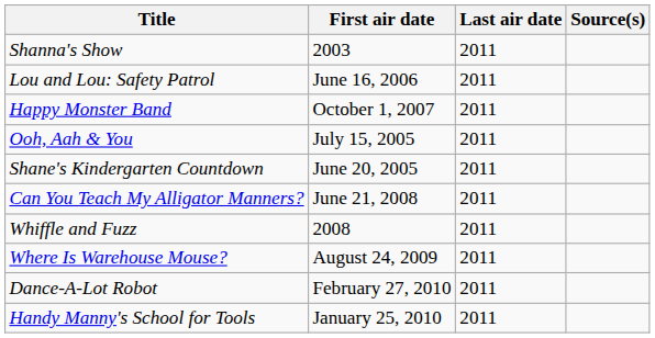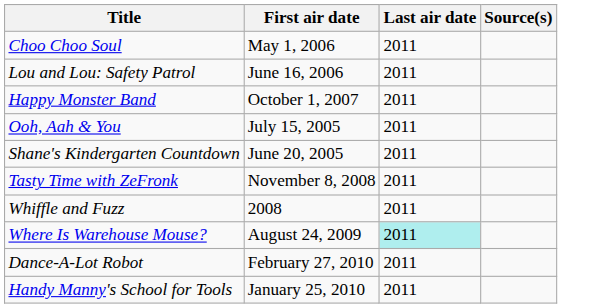 <table class="wikitable sortable">
 <tr>
 <th>Title</th>
 <th>First air date</th>
 <th>Last air date</th>
 <th>Source(s)</th>
 </tr>
 <tr>
-<td><em>Shanna's Show</em></td>
-<td>2003</td>
+<td><em><a href='#'>Choo Choo Soul</a></em></td>
+<td>May 1, 2006</td>
 <td>2011</td>
 <td></td>
 </tr>
 <tr>
 <td><em>Lou and Lou: Safety Patrol</em></td>
 <td>June 16, 2006</td>
 <td>2011</td>
 <td></td>
 </tr>
 <tr>
 <td><em><a href='#'>Happy Monster Band</a></em></td>
 <td>October 1, 2007</td>
 <td>2011</td>
 <td></td>
 </tr>
 <tr>
 <td><em><a href='#'>Ooh, Aah & You</a></em></td>
 <td>July 15, 2005</td>
 <td>2011</td>
 <td></td>
 </tr>
 <tr>
 <td><em>Shane's Kindergarten Countdown</em></td>
 <td>June 20, 2005</td>
 <td>2011</td>
 <td></td>
 </tr>
 <tr>
-<td><em><a href='#'>Can You Teach My Alligator Manners?</a></em></td>
-<td>June 21, 2008</td>
+<td><em><a href='#'>Tasty Time with ZeFronk</a></em></td>
+<td>November 8, 2008</td>
 <td>2011</td>
 <td></td>
 </tr>
 <tr>
 <td><em>Whiffle and Fuzz</em></td>
 <td>2008</td>
 <td>2011</td>
 <td></td>
 </tr>
 <tr>
 <td><em><a href='#'>Where Is Warehouse Mouse?</a></em></td>
 <td>August 24, 2009</td>
-<td>2011</td>
+<td style="background: paleturquoise;">2011</td>
 <td></td>
 </tr>
 <tr>
 <td><em>Dance-A-Lot Robot</em></td>
 <td>February 27, 2010</td>
 <td>2011</td>
 <td></td>
 </tr>
 <tr>
 <td><em><a href='#'>Handy Manny</a>'s School for Tools</em></td>
 <td>January 25, 2010</td>
 <td>2011</td>
 <td></td>
 </tr>
 </table>
